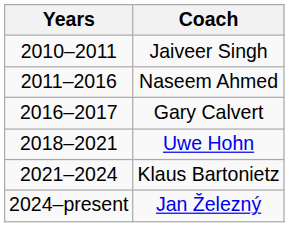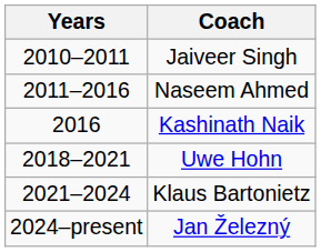 <table class="wikitable" style="text-align:center;">
 <tr>
 <th>Years</th>
 <th>Coach</th>
 </tr>
 <tr>
 <td>2010–2011</td>
 <td> Jaiveer Singh</td>
 </tr>
 <tr>
 <td>2011–2016</td>
 <td> Naseem Ahmed</td>
 </tr>
 <tr>
-<td>2016–2017</td>
-<td> Gary Calvert</td>
+<td>2016</td>
+<td> <a href='#'>Kashinath Naik</a></td>
 </tr>
 <tr>
 <td>2018–2021</td>
 <td> <a href='#'>Uwe Hohn</a></td>
 </tr>
 <tr>
 <td>2021–2024</td>
 <td> Klaus Bartonietz</td>
 </tr>
 <tr>
 <td>2024–present</td>
 <td> <a href='#'>Jan Železný</a></td>
 </tr>
 </table>
